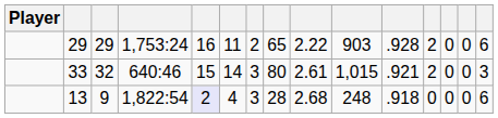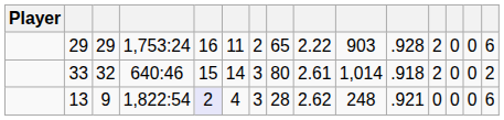 <table class="wikitable sortable" style="text-align:center;">
 <tr>
 <th>Player</th>
 <th></th>
 <th></th>
 <th></th>
 <th></th>
 <th></th>
 <th></th>
 <th></th>
 <th></th>
 <th></th>
 <th></th>
 <th></th>
 <th></th>
 <th></th>
 <th></th>
 </tr>
 <tr>
 <td></td>
 <td>29</td>
 <td>29</td>
 <td>1,753:24</td>
 <td>16</td>
 <td>11</td>
 <td>2</td>
 <td>65</td>
 <td>2.22</td>
 <td>903</td>
 <td>.928</td>
 <td>2</td>
 <td>0</td>
 <td>0</td>
 <td>6</td>
 </tr>
 <tr>
 <td></td>
 <td>33</td>
 <td>32</td>
 <td>640:46</td>
 <td>15</td>
 <td>14</td>
 <td>3</td>
 <td>80</td>
 <td>2.61</td>
-<td>1,015</td>
-<td>.921</td>
+<td>1,014</td>
+<td>.918</td>
 <td>2</td>
 <td>0</td>
 <td>0</td>
-<td>3</td>
+<td>2</td>
 </tr>
 <tr>
 <td></td>
 <td>13</td>
 <td>9</td>
 <td>1,822:54</td>
 <td style="background: lavender;">2</td>
 <td>4</td>
 <td>3</td>
 <td>28</td>
-<td>2.68</td>
+<td>2.62</td>
 <td>248</td>
-<td>.918</td>
+<td>.921</td>
 <td>0</td>
 <td>0</td>
 <td>0</td>
 <td>6</td>
 </tr>
 </table>
